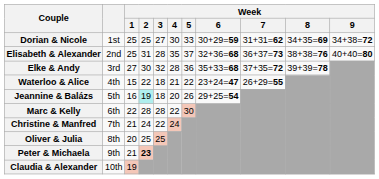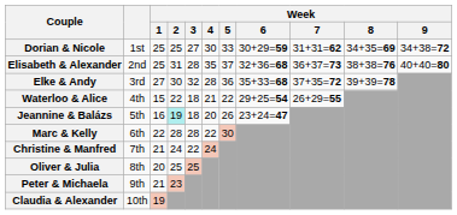 <table class="wikitable sortable" style="text-align:center; font-size:85%">
 <tr>
 <th rowspan="2" scope="col" style="text-align:center; ">Couple</th>
 <th rowspan="2" scope="col" style="text-align:center; "></th>
 <th colspan="9">Week</th>
 </tr>
 <tr>
 <th scope="col">1</th>
 <th scope="col">2</th>
 <th scope="col">3</th>
 <th scope="col">4</th>
 <th scope="col">5</th>
 <th scope="col">6</th>
 <th scope="col">7</th>
 <th scope="col">8</th>
 <th scope="col">9</th>
 </tr>
 <tr>
 <th scope="row">Dorian & Nicole</th>
 <td>1st</td>
 <td>25</td>
 <td>25</td>
 <td>27</td>
 <td>30</td>
 <td>33</td>
 <td>30+29=<strong>59</strong></td>
 <td>31+31=<strong>62</strong></td>
 <td>34+35=<strong>69</strong></td>
 <td>34+38=<strong>72</strong></td>
 </tr>
 <tr>
 <th scope="row">Elisabeth & Alexander</th>
 <td>2nd</td>
 <td>25</td>
 <td>31</td>
 <td>28</td>
 <td>35</td>
 <td>37</td>
 <td>32+36=<strong>68</strong></td>
 <td>36+37=<strong>73</strong></td>
 <td>38+38=<strong>76</strong></td>
 <td>40+40=<strong>80</strong></td>
 </tr>
 <tr>
 <th scope="row">Elke & Andy</th>
 <td>3rd</td>
 <td>27</td>
 <td>30</td>
 <td>32</td>
 <td>28</td>
 <td>36</td>
 <td>35+33=<strong>68</strong></td>
 <td>37+35=<strong>72</strong></td>
 <td>39+39=<strong>78</strong></td>
 <td rowspan="8" bgcolor="darkgray"></td>
 </tr>
 <tr>
 <th scope="row">Waterloo & Alice</th>
 <td>4th</td>
 <td>15</td>
 <td>22</td>
 <td>18</td>
 <td>21</td>
 <td>22</td>
-<td>23+24=<strong>47</strong></td>
+<td>29+25=<strong>54</strong></td>
 <td>26+29=<strong>55</strong></td>
 <td rowspan="7" bgcolor="darkgray"></td>
 </tr>
 <tr>
 <th scope="row">Jeannine & Balázs</th>
 <td>5th</td>
 <td>16</td>
 <td style="background: paleturquoise;">19</td>
 <td>18</td>
 <td>20</td>
 <td>26</td>
-<td>29+25=<strong>54</strong></td>
+<td>23+24=<strong>47</strong></td>
 <td rowspan="6" bgcolor="darkgray"></td>
 </tr>
 <tr>
 <th scope="row">Marc & Kelly</th>
 <td>6th</td>
 <td>22</td>
 <td>28</td>
 <td>28</td>
 <td>22</td>
 <td bgcolor="f4c7b8">30</td>
 <td rowspan="5" bgcolor="darkgray"></td>
 </tr>
 <tr>
 <th scope="row">Christine & Manfred</th>
 <td>7th</td>
 <td>21</td>
 <td>24</td>
 <td>22</td>
 <td bgcolor="f4c7b8">24</td>
 <td rowspan="4" bgcolor="darkgray"></td>
 </tr>
 <tr>
 <th scope="row">Oliver & Julia</th>
 <td>8th</td>
 <td>20</td>
 <td>25</td>
 <td bgcolor="f4c7b8">25</td>
 <td rowspan="3" bgcolor="darkgray"></td>
 </tr>
 <tr>
 <th scope="row">Peter & Michaela</th>
 <td>9th</td>
 <td>21</td>
-<td bgcolor="f4c7b8"><strong>23</strong></td>
+<td bgcolor="f4c7b8">23</td>
 <td rowspan="2" bgcolor="darkgray"></td>
 </tr>
 <tr>
 <th scope="row">Claudia & Alexander</th>
 <td>10th</td>
 <td bgcolor="f4c7b8">19</td>
 <td bgcolor="darkgray"></td>
 </tr>
 </table>
